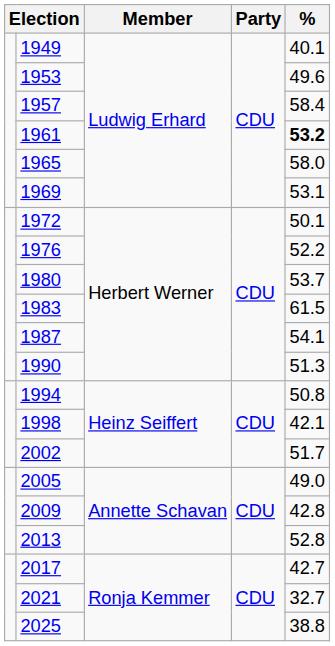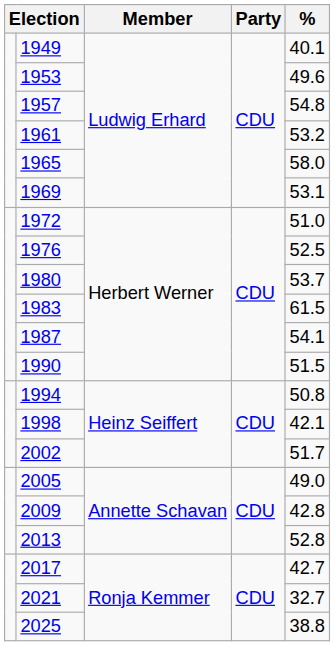 <table class=wikitable>
 <tr>
 <th colspan=2>Election</th>
 <th>Member</th>
 <th>Party</th>
 <th>%</th>
 </tr>
 <tr>
 <td rowspan=6 bgcolor=></td>
 <td><a href='#'>1949</a></td>
 <td rowspan=6><a href='#'>Ludwig Erhard</a></td>
 <td rowspan=6><a href='#'>CDU</a></td>
 <td align=right>40.1</td>
 </tr>
 <tr>
 <td><a href='#'>1953</a></td>
 <td align=right>49.6</td>
 </tr>
 <tr>
 <td><a href='#'>1957</a></td>
-<td align=right>58.4</td>
+<td align=right>54.8</td>
 </tr>
 <tr>
 <td><a href='#'>1961</a></td>
-<td align=right><strong>53.2</strong></td>
+<td align=right>53.2</td>
 </tr>
 <tr>
 <td><a href='#'>1965</a></td>
 <td align=right>58.0</td>
 </tr>
 <tr>
 <td><a href='#'>1969</a></td>
 <td align=right>53.1</td>
 </tr>
 <tr>
 <td rowspan=6 bgcolor=></td>
 <td><a href='#'>1972</a></td>
 <td rowspan=6>Herbert Werner</td>
 <td rowspan=6><a href='#'>CDU</a></td>
-<td align=right>50.1</td>
+<td align=right>51.0</td>
 </tr>
 <tr>
 <td><a href='#'>1976</a></td>
-<td align=right>52.2</td>
+<td align=right>52.5</td>
 </tr>
 <tr>
 <td><a href='#'>1980</a></td>
 <td align=right>53.7</td>
 </tr>
 <tr>
 <td><a href='#'>1983</a></td>
 <td align=right>61.5</td>
 </tr>
 <tr>
 <td><a href='#'>1987</a></td>
 <td align=right>54.1</td>
 </tr>
 <tr>
 <td><a href='#'>1990</a></td>
-<td align=right>51.3</td>
+<td align=right>51.5</td>
 </tr>
 <tr>
 <td rowspan=3 bgcolor=></td>
 <td><a href='#'>1994</a></td>
 <td rowspan=3><a href='#'>Heinz Seiffert</a></td>
 <td rowspan=3><a href='#'>CDU</a></td>
 <td align=right>50.8</td>
 </tr>
 <tr>
 <td><a href='#'>1998</a></td>
 <td align=right>42.1</td>
 </tr>
 <tr>
 <td><a href='#'>2002</a></td>
 <td align=right>51.7</td>
 </tr>
 <tr>
 <td rowspan=3 bgcolor=></td>
 <td><a href='#'>2005</a></td>
 <td rowspan=3><a href='#'>Annette Schavan</a></td>
 <td rowspan=3><a href='#'>CDU</a></td>
 <td align=right>49.0</td>
 </tr>
 <tr>
 <td><a href='#'>2009</a></td>
 <td align=right>42.8</td>
 </tr>
 <tr>
 <td><a href='#'>2013</a></td>
 <td align=right>52.8</td>
 </tr>
 <tr>
 <td rowspan=3 bgcolor=></td>
 <td><a href='#'>2017</a></td>
 <td rowspan=3><a href='#'>Ronja Kemmer</a></td>
 <td rowspan=3><a href='#'>CDU</a></td>
 <td align=right>42.7</td>
 </tr>
 <tr>
 <td><a href='#'>2021</a></td>
 <td align=right>32.7</td>
 </tr>
 <tr>
 <td><a href='#'>2025</a></td>
 <td align=right>38.8</td>
 </tr>
 </table>
